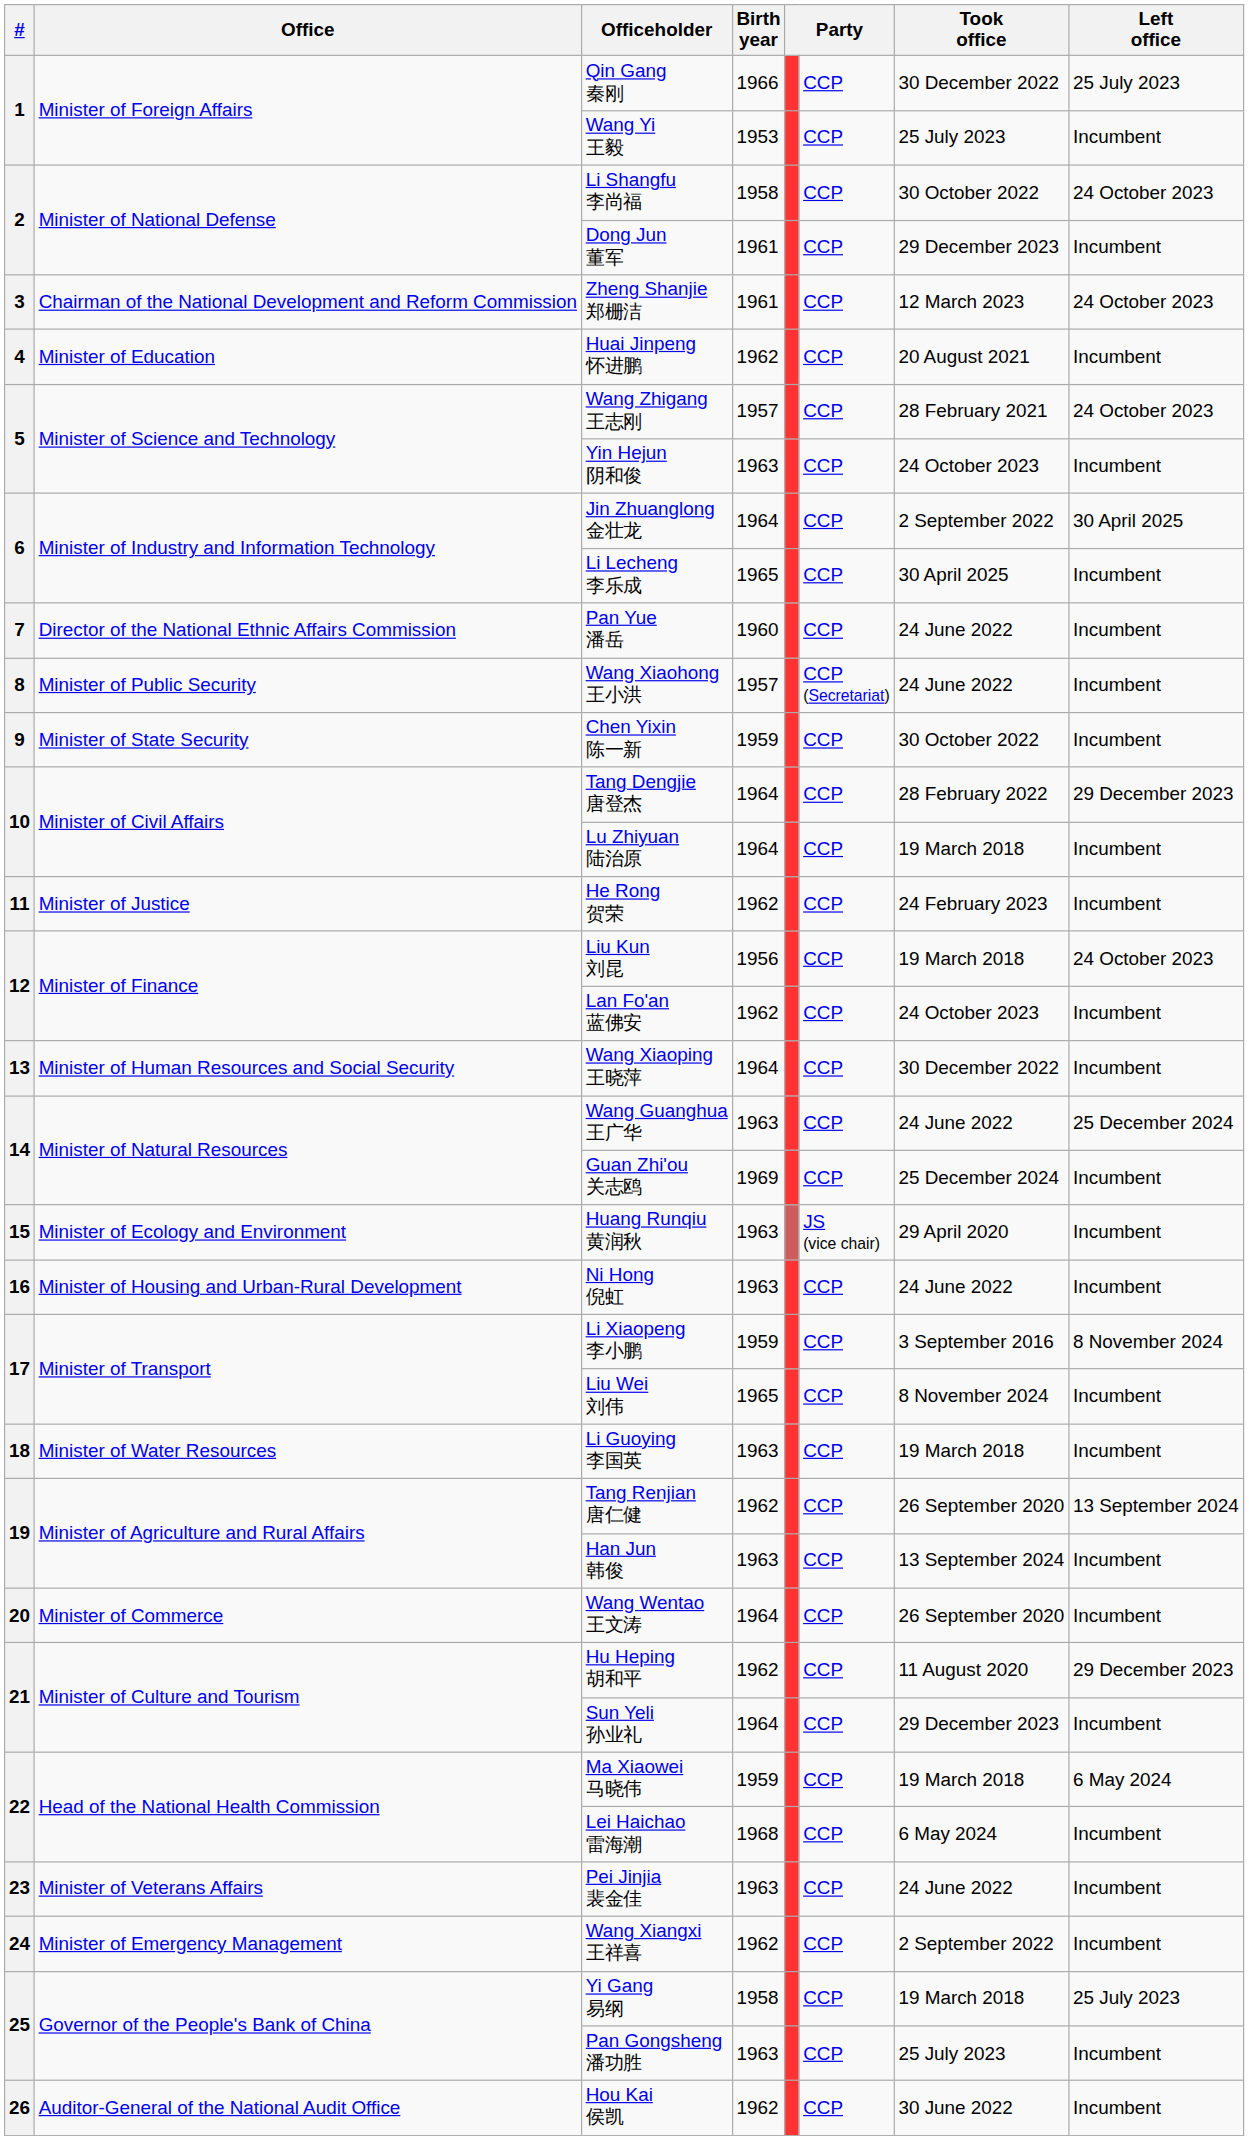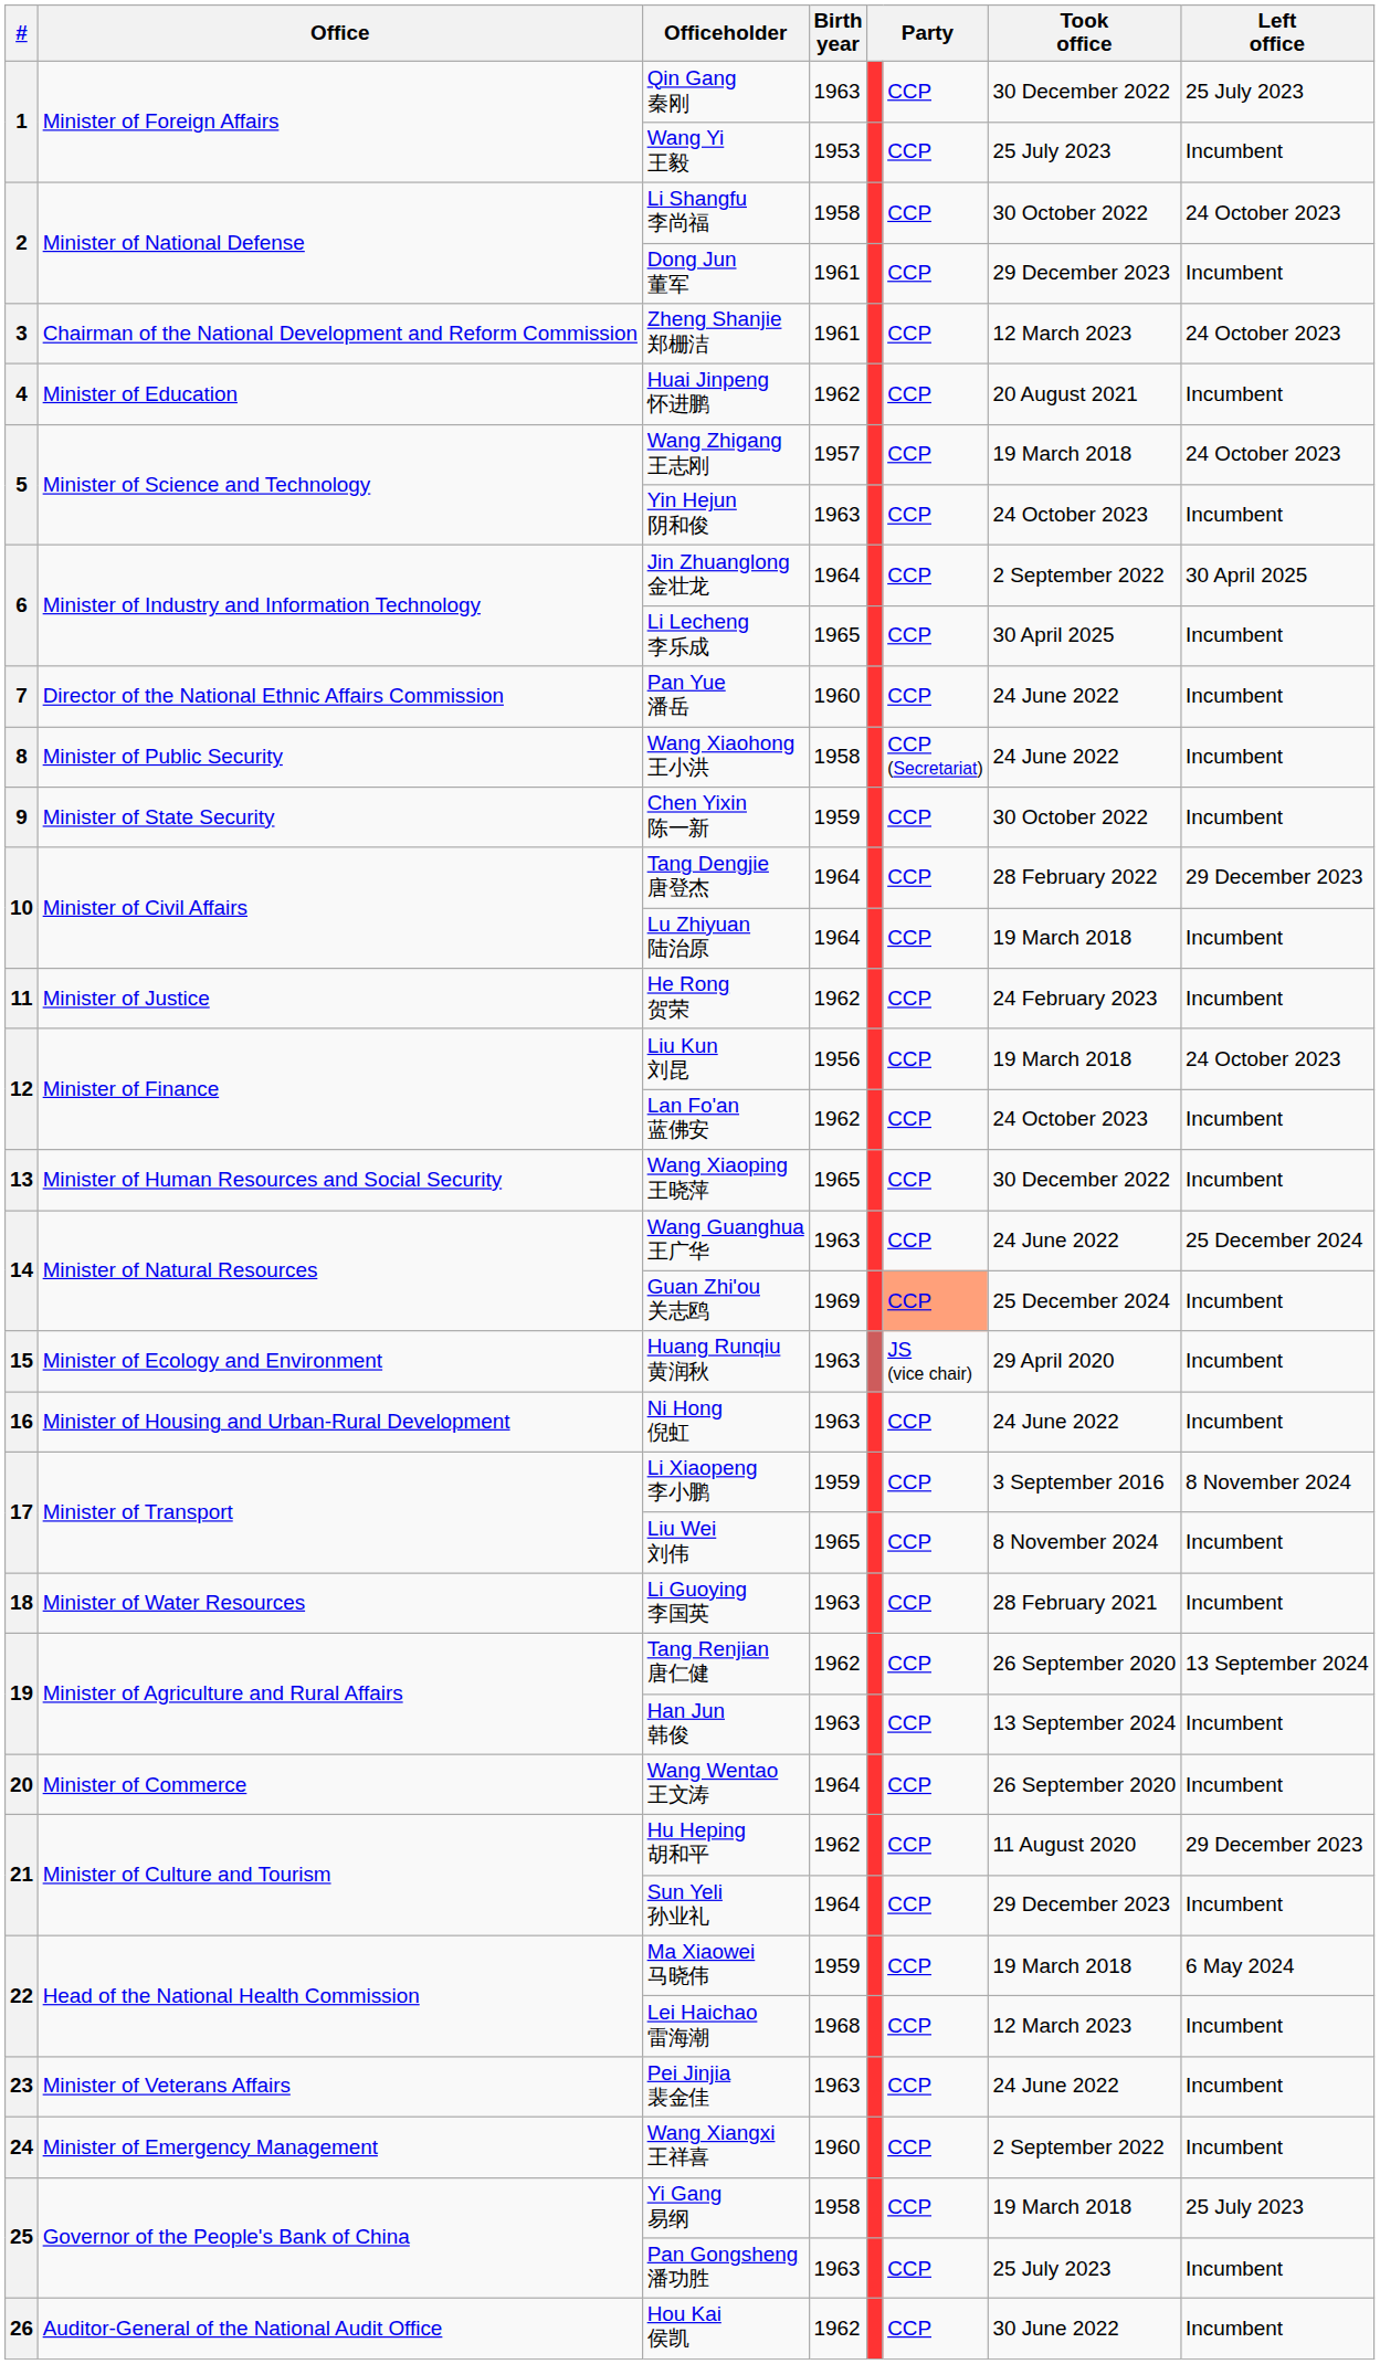 <table class="wikitable sortable">
 <tr>
 <th><a href='#'>#</a></th>
 <th>Office</th>
 <th>Officeholder</th>
 <th>Birth<br>year</th>
 <th colspan=2>Party</th>
 <th>Took<br>office</th>
 <th>Left<br>office</th>
 </tr>
 <tr>
 <th rowspan=2>1</th>
 <td rowspan=2><a href='#'>Minister of Foreign Affairs</a></td>
 <td><a href='#'>Qin Gang</a><br>秦刚</td>
-<td>1966</td>
+<td>1963</td>
 <td style="background:#FF3333;"> </td>
 <td><a href='#'>CCP</a></td>
 <td>30 December 2022</td>
 <td>25 July 2023</td>
 </tr>
 <tr>
 <td><a href='#'>Wang Yi</a><br>王毅</td>
 <td>1953</td>
 <td style="background:#FF3333;"> </td>
 <td><a href='#'>CCP</a></td>
 <td>25 July 2023</td>
 <td>Incumbent</td>
 </tr>
 <tr>
 <th rowspan=2>2</th>
 <td rowspan=2><a href='#'>Minister of National Defense</a></td>
 <td><a href='#'>Li Shangfu</a><br>李尚福</td>
 <td>1958</td>
 <td style="background:#FF3333;"> </td>
 <td><a href='#'>CCP</a></td>
 <td>30 October 2022</td>
 <td>24 October 2023</td>
 </tr>
 <tr>
 <td><a href='#'>Dong Jun</a><br>董军</td>
 <td>1961</td>
 <td style="background:#FF3333;"> </td>
 <td><a href='#'>CCP</a></td>
 <td>29 December 2023</td>
 <td>Incumbent</td>
 </tr>
 <tr>
 <th>3</th>
 <td><a href='#'>Chairman of the National Development and Reform Commission</a></td>
 <td><a href='#'>Zheng Shanjie</a><br>郑栅洁</td>
 <td>1961</td>
 <td style="background:#FF3333;"> </td>
 <td><a href='#'>CCP</a></td>
 <td>12 March 2023</td>
 <td>24 October 2023</td>
 </tr>
 <tr>
 <th>4</th>
 <td><a href='#'>Minister of Education</a></td>
 <td><a href='#'>Huai Jinpeng</a><br>怀进鹏</td>
 <td>1962</td>
 <td style="background:#FF3333;"> </td>
 <td><a href='#'>CCP</a></td>
 <td>20 August 2021</td>
 <td>Incumbent</td>
 </tr>
 <tr>
 <th rowspan=2>5</th>
 <td rowspan=2><a href='#'>Minister of Science and Technology</a></td>
 <td><a href='#'>Wang Zhigang</a><br>王志刚</td>
 <td>1957</td>
 <td style="background:#FF3333;"> </td>
 <td><a href='#'>CCP</a></td>
-<td>28 February 2021</td>
+<td>19 March 2018</td>
 <td>24 October 2023</td>
 </tr>
 <tr>
 <td><a href='#'>Yin Hejun</a><br>阴和俊</td>
 <td>1963</td>
 <td style="background:#FF3333;"> </td>
 <td><a href='#'>CCP</a></td>
 <td>24 October 2023</td>
 <td>Incumbent</td>
 </tr>
 <tr>
 <th rowspan=2>6</th>
 <td rowspan=2><a href='#'>Minister of Industry and Information Technology</a></td>
 <td><a href='#'>Jin Zhuanglong</a><br>金壮龙</td>
 <td>1964</td>
 <td style="background:#FF3333;"> </td>
 <td><a href='#'>CCP</a></td>
 <td>2 September 2022</td>
 <td>30 April 2025</td>
 </tr>
 <tr>
 <td><a href='#'>Li Lecheng</a><br>李乐成</td>
 <td>1965</td>
 <td style="background:#FF3333;"> </td>
 <td><a href='#'>CCP</a></td>
 <td>30 April 2025</td>
 <td>Incumbent</td>
 </tr>
 <tr>
 <th>7</th>
 <td><a href='#'>Director of the National Ethnic Affairs Commission</a></td>
 <td><a href='#'>Pan Yue</a><br>潘岳</td>
 <td>1960</td>
 <td style="background:#FF3333;"> </td>
 <td><a href='#'>CCP</a></td>
 <td>24 June 2022</td>
 <td>Incumbent</td>
 </tr>
 <tr>
 <th>8</th>
 <td><a href='#'>Minister of Public Security</a></td>
 <td><a href='#'>Wang Xiaohong</a><br>王小洪</td>
-<td>1957</td>
+<td>1958</td>
 <td style="background:#FF3333;"> </td>
 <td><a href='#'>CCP</a><br><small>(<a href='#'>Secretariat</a>)</small></td>
 <td>24 June 2022</td>
 <td>Incumbent</td>
 </tr>
 <tr>
 <th>9</th>
 <td><a href='#'>Minister of State Security</a></td>
 <td><a href='#'>Chen Yixin</a><br>陈一新</td>
 <td>1959</td>
 <td style="background:#FF3333;"> </td>
 <td><a href='#'>CCP</a></td>
 <td>30 October 2022</td>
 <td>Incumbent</td>
 </tr>
 <tr>
 <th rowspan=2>10</th>
 <td rowspan=2><a href='#'>Minister of Civil Affairs</a></td>
 <td><a href='#'>Tang Dengjie</a><br>唐登杰</td>
 <td>1964</td>
 <td style="background:#FF3333;"> </td>
 <td><a href='#'>CCP</a></td>
 <td>28 February 2022</td>
 <td>29 December 2023</td>
 </tr>
 <tr>
 <td><a href='#'>Lu Zhiyuan</a><br>陆治原</td>
 <td>1964</td>
 <td style="background:#FF3333;"> </td>
 <td><a href='#'>CCP</a></td>
 <td>19 March 2018</td>
 <td>Incumbent</td>
 </tr>
 <tr>
 <th>11</th>
 <td><a href='#'>Minister of Justice</a></td>
 <td><a href='#'>He Rong</a><br>贺荣</td>
 <td>1962</td>
 <td style="background:#FF3333;"> </td>
 <td><a href='#'>CCP</a></td>
 <td>24 February 2023</td>
 <td>Incumbent</td>
 </tr>
 <tr>
 <th rowspan=2>12</th>
 <td rowspan=2><a href='#'>Minister of Finance</a></td>
 <td><a href='#'>Liu Kun</a><br>刘昆</td>
 <td>1956</td>
 <td style="background:#FF3333;"> </td>
 <td><a href='#'>CCP</a></td>
 <td>19 March 2018</td>
 <td>24 October 2023</td>
 </tr>
 <tr>
 <td><a href='#'>Lan Fo'an</a><br>蓝佛安</td>
 <td>1962</td>
 <td style="background:#FF3333;"> </td>
 <td><a href='#'>CCP</a></td>
 <td>24 October 2023</td>
 <td>Incumbent</td>
 </tr>
 <tr>
 <th>13</th>
 <td><a href='#'>Minister of Human Resources and Social Security</a></td>
 <td><a href='#'>Wang Xiaoping</a><br>王晓萍</td>
-<td>1964</td>
+<td>1965</td>
 <td style="background:#FF3333;"> </td>
 <td><a href='#'>CCP</a></td>
 <td>30 December 2022</td>
 <td>Incumbent</td>
 </tr>
 <tr>
 <th rowspan=2>14</th>
 <td rowspan=2><a href='#'>Minister of Natural Resources</a></td>
 <td><a href='#'>Wang Guanghua</a><br>王广华</td>
 <td>1963</td>
 <td style="background:#FF3333;"> </td>
 <td><a href='#'>CCP</a></td>
 <td>24 June 2022</td>
 <td>25 December 2024</td>
 </tr>
 <tr>
 <td><a href='#'>Guan Zhi'ou</a><br>关志鸥</td>
 <td>1969</td>
 <td style="background:#FF3333;"> </td>
-<td><a href='#'>CCP</a></td>
+<td style="background: lightsalmon;"><a href='#'>CCP</a></td>
 <td>25 December 2024</td>
 <td>Incumbent</td>
 </tr>
 <tr>
 <th>15</th>
 <td><a href='#'>Minister of Ecology and Environment</a></td>
 <td><a href='#'>Huang Runqiu</a><br>黄润秋</td>
 <td>1963</td>
 <td style="background:#cd5c5c;"> </td>
 <td><a href='#'>JS</a><br><small>(vice chair)</small></td>
 <td>29 April 2020</td>
 <td>Incumbent</td>
 </tr>
 <tr>
 <th>16</th>
 <td><a href='#'>Minister of Housing and Urban-Rural Development</a></td>
 <td><a href='#'>Ni Hong</a><br>倪虹</td>
 <td>1963</td>
 <td style="background:#FF3333;"> </td>
 <td><a href='#'>CCP</a></td>
 <td>24 June 2022</td>
 <td>Incumbent</td>
 </tr>
 <tr>
 <th rowspan=2>17</th>
 <td rowspan=2><a href='#'>Minister of Transport</a></td>
 <td><a href='#'>Li Xiaopeng</a><br>李小鹏</td>
 <td>1959</td>
 <td style="background:#FF3333;"> </td>
 <td><a href='#'>CCP</a></td>
 <td>3 September 2016</td>
 <td>8 November 2024</td>
 </tr>
 <tr>
 <td><a href='#'>Liu Wei</a><br>刘伟</td>
 <td>1965</td>
 <td style="background:#FF3333;"> </td>
 <td><a href='#'>CCP</a></td>
 <td>8 November 2024</td>
 <td>Incumbent</td>
 </tr>
 <tr>
 <th>18</th>
 <td><a href='#'>Minister of Water Resources</a></td>
 <td><a href='#'>Li Guoying</a><br>李国英</td>
 <td>1963</td>
 <td style="background:#FF3333;"> </td>
 <td><a href='#'>CCP</a></td>
-<td>19 March 2018</td>
+<td>28 February 2021</td>
 <td>Incumbent</td>
 </tr>
 <tr>
 <th rowspan=2>19</th>
 <td rowspan=2><a href='#'>Minister of Agriculture and Rural Affairs</a></td>
 <td><a href='#'>Tang Renjian</a><br>唐仁健</td>
 <td>1962</td>
 <td style="background:#FF3333;"> </td>
 <td><a href='#'>CCP</a></td>
 <td>26 September 2020</td>
 <td>13 September 2024</td>
 </tr>
 <tr>
 <td><a href='#'>Han Jun</a><br>韩俊</td>
 <td>1963</td>
 <td style="background:#FF3333;"> </td>
 <td><a href='#'>CCP</a></td>
 <td>13 September 2024</td>
 <td>Incumbent</td>
 </tr>
 <tr>
 <th>20</th>
 <td><a href='#'>Minister of Commerce</a></td>
 <td><a href='#'>Wang Wentao</a><br>王文涛</td>
 <td>1964</td>
 <td style="background:#FF3333;"> </td>
 <td><a href='#'>CCP</a></td>
 <td>26 September 2020</td>
 <td>Incumbent</td>
 </tr>
 <tr>
 <th rowspan=2>21</th>
 <td rowspan=2><a href='#'>Minister of Culture and Tourism</a></td>
 <td><a href='#'>Hu Heping</a><br>胡和平</td>
 <td>1962</td>
 <td style="background:#FF3333;"> </td>
 <td><a href='#'>CCP</a></td>
 <td>11 August 2020</td>
 <td>29 December 2023</td>
 </tr>
 <tr>
 <td><a href='#'>Sun Yeli</a><br>孙业礼</td>
 <td>1964</td>
 <td style="background:#FF3333;"> </td>
 <td><a href='#'>CCP</a></td>
 <td>29 December 2023</td>
 <td>Incumbent</td>
 </tr>
 <tr>
 <th rowspan=2>22</th>
 <td rowspan=2><a href='#'>Head of the National Health Commission</a></td>
 <td><a href='#'>Ma Xiaowei</a><br>马晓伟</td>
 <td>1959</td>
 <td style="background:#FF3333;"> </td>
 <td><a href='#'>CCP</a></td>
 <td>19 March 2018</td>
 <td>6 May 2024</td>
 </tr>
 <tr>
 <td><a href='#'>Lei Haichao</a><br>雷海潮</td>
 <td>1968</td>
 <td style="background:#FF3333;"> </td>
 <td><a href='#'>CCP</a></td>
-<td>6 May 2024</td>
+<td>12 March 2023</td>
 <td>Incumbent</td>
 </tr>
 <tr>
 <th>23</th>
 <td><a href='#'>Minister of Veterans Affairs</a></td>
 <td><a href='#'>Pei Jinjia</a><br>裴金佳</td>
 <td>1963</td>
 <td style="background:#FF3333;"> </td>
 <td><a href='#'>CCP</a></td>
 <td>24 June 2022</td>
 <td>Incumbent</td>
 </tr>
 <tr>
 <th>24</th>
 <td><a href='#'>Minister of Emergency Management</a></td>
 <td><a href='#'>Wang Xiangxi</a><br>王祥喜</td>
-<td>1962</td>
+<td>1960</td>
 <td style="background:#FF3333;"> </td>
 <td><a href='#'>CCP</a></td>
 <td>2 September 2022</td>
 <td>Incumbent</td>
 </tr>
 <tr>
 <th rowspan=2>25</th>
 <td rowspan=2><a href='#'>Governor of the People's Bank of China</a></td>
 <td><a href='#'>Yi Gang</a><br>易纲</td>
 <td>1958</td>
 <td style="background:#FF3333;"> </td>
 <td><a href='#'>CCP</a></td>
 <td>19 March 2018</td>
 <td>25 July 2023</td>
 </tr>
 <tr>
 <td><a href='#'>Pan Gongsheng</a><br>潘功胜</td>
 <td>1963</td>
 <td style="background:#FF3333;"> </td>
 <td><a href='#'>CCP</a></td>
 <td>25 July 2023</td>
 <td>Incumbent</td>
 </tr>
 <tr>
 <th>26</th>
 <td><a href='#'>Auditor-General of the National Audit Office</a></td>
 <td><a href='#'>Hou Kai</a><br>侯凯</td>
 <td>1962</td>
 <td style="background:#FF3333;"> </td>
 <td><a href='#'>CCP</a></td>
 <td>30 June 2022</td>
 <td>Incumbent</td>
 </tr>
 </table>
